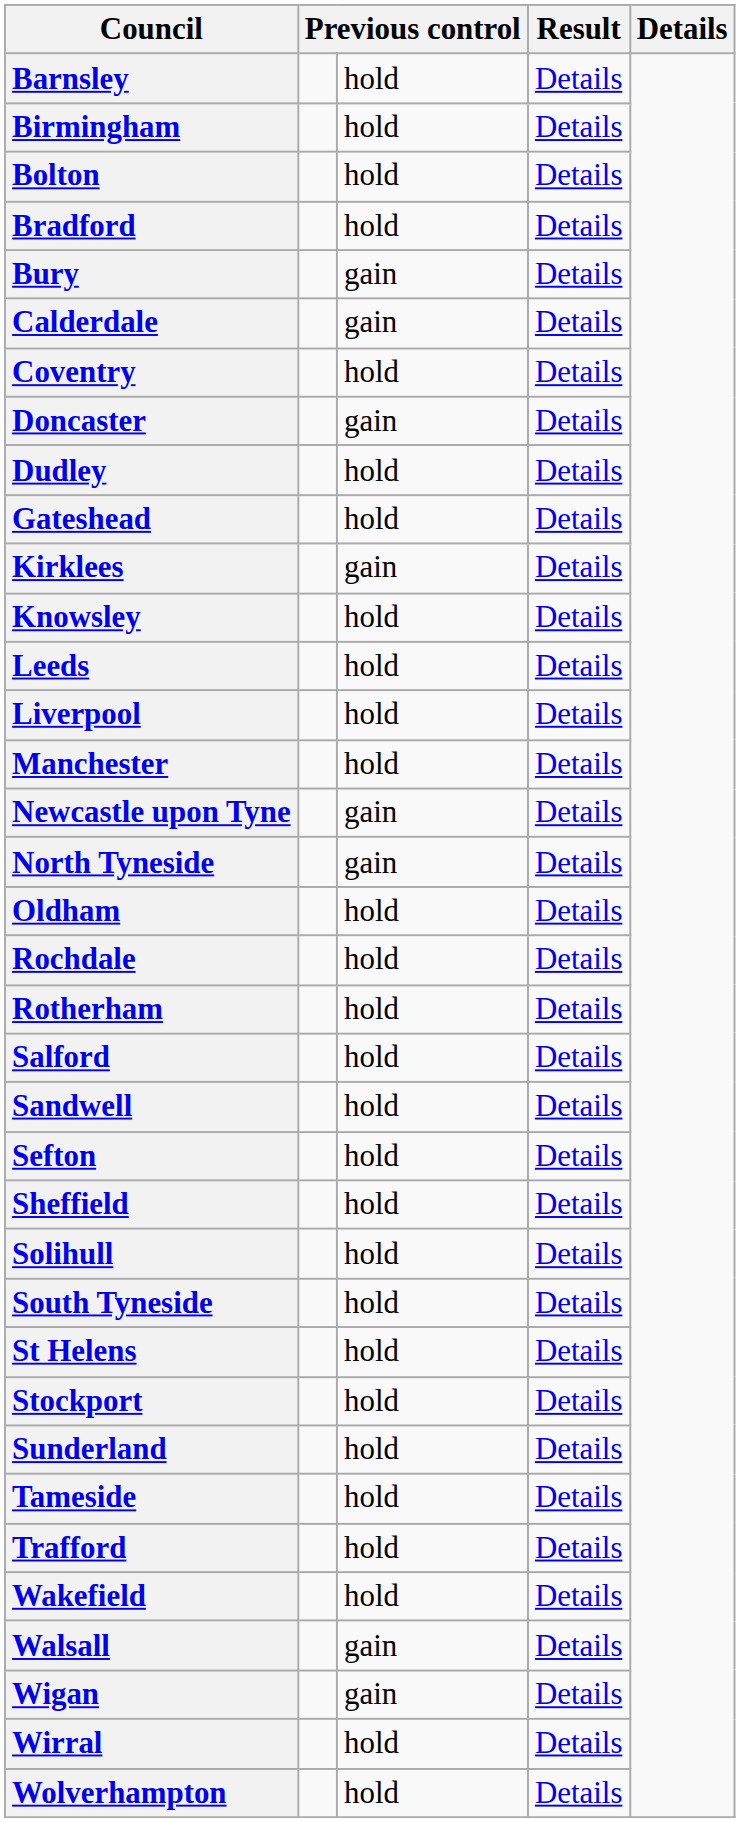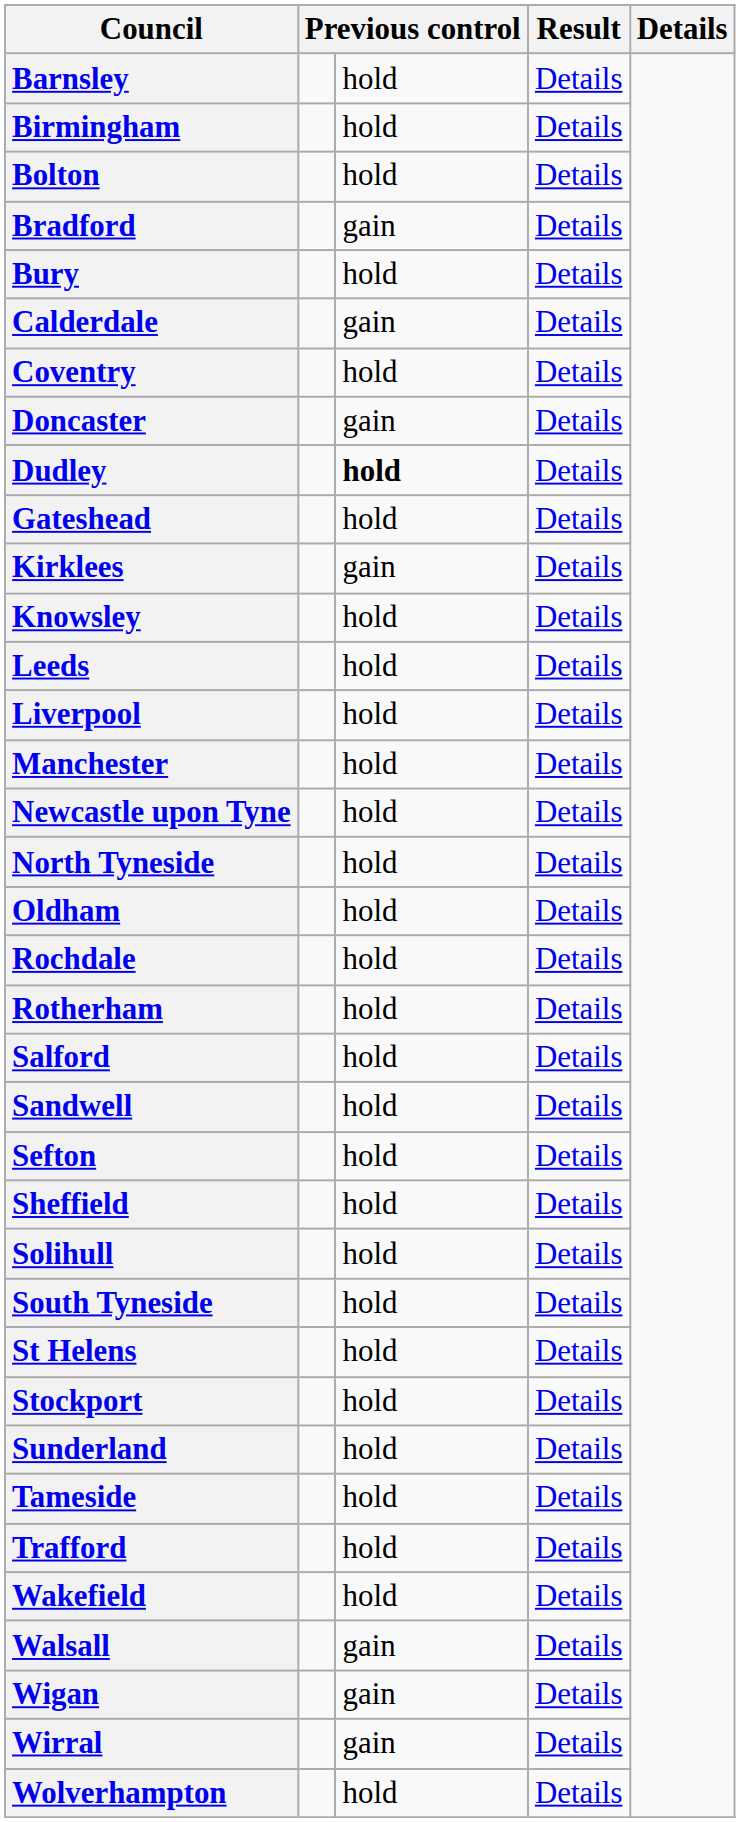 <table class="wikitable sortable" border="1">
 <tr>
 <th scope="col">Council</th>
 <th colspan=2>Previous control</th>
 <th colspan=2>Result</th>
 <th class="unsortable" scope="col">Details</th>
 </tr>
 <tr>
 <th scope="row" style="text-align: left;"><a href='#'>Barnsley</a></th>
 <td></td>
 <td> hold</td>
 <td><a href='#'>Details</a></td>
 </tr>
 <tr>
 <th scope="row" style="text-align: left;"><a href='#'>Birmingham</a></th>
 <td></td>
 <td> hold</td>
 <td><a href='#'>Details</a></td>
 </tr>
 <tr>
 <th scope="row" style="text-align: left;"><a href='#'>Bolton</a></th>
 <td></td>
 <td> hold</td>
 <td><a href='#'>Details</a></td>
 </tr>
 <tr>
 <th scope="row" style="text-align: left;"><a href='#'>Bradford</a></th>
 <td></td>
-<td> hold</td>
+<td> gain</td>
 <td><a href='#'>Details</a></td>
 </tr>
 <tr>
 <th scope="row" style="text-align: left;"><a href='#'>Bury</a></th>
 <td></td>
-<td> gain</td>
+<td> hold</td>
 <td><a href='#'>Details</a></td>
 </tr>
 <tr>
 <th scope="row" style="text-align: left;"><a href='#'>Calderdale</a></th>
 <td></td>
 <td> gain</td>
 <td><a href='#'>Details</a></td>
 </tr>
 <tr>
 <th scope="row" style="text-align: left;"><a href='#'>Coventry</a></th>
 <td></td>
 <td> hold</td>
 <td><a href='#'>Details</a></td>
 </tr>
 <tr>
 <th scope="row" style="text-align: left;"><a href='#'>Doncaster</a></th>
 <td></td>
 <td> gain</td>
 <td><a href='#'>Details</a></td>
 </tr>
 <tr>
 <th scope="row" style="text-align: left;"><a href='#'>Dudley</a></th>
 <td></td>
-<td> hold</td>
+<td><strong> hold</strong></td>
 <td><a href='#'>Details</a></td>
 </tr>
 <tr>
 <th scope="row" style="text-align: left;"><a href='#'>Gateshead</a></th>
 <td></td>
 <td> hold</td>
 <td><a href='#'>Details</a></td>
 </tr>
 <tr>
 <th scope="row" style="text-align: left;"><a href='#'>Kirklees</a></th>
 <td></td>
 <td> gain</td>
 <td><a href='#'>Details</a></td>
 </tr>
 <tr>
 <th scope="row" style="text-align: left;"><a href='#'>Knowsley</a></th>
 <td></td>
 <td> hold</td>
 <td><a href='#'>Details</a></td>
 </tr>
 <tr>
 <th scope="row" style="text-align: left;"><a href='#'>Leeds</a></th>
 <td></td>
 <td> hold</td>
 <td><a href='#'>Details</a></td>
 </tr>
 <tr>
 <th scope="row" style="text-align: left;"><a href='#'>Liverpool</a></th>
 <td></td>
 <td> hold</td>
 <td><a href='#'>Details</a></td>
 </tr>
 <tr>
 <th scope="row" style="text-align: left;"><a href='#'>Manchester</a></th>
 <td></td>
 <td> hold</td>
 <td><a href='#'>Details</a></td>
 </tr>
 <tr>
 <th scope="row" style="text-align: left;"><a href='#'>Newcastle upon Tyne</a></th>
 <td></td>
-<td> gain</td>
+<td> hold</td>
 <td><a href='#'>Details</a></td>
 </tr>
 <tr>
 <th scope="row" style="text-align: left;"><a href='#'>North Tyneside</a></th>
 <td></td>
-<td> gain</td>
+<td> hold</td>
 <td><a href='#'>Details</a></td>
 </tr>
 <tr>
 <th scope="row" style="text-align: left;"><a href='#'>Oldham</a></th>
 <td></td>
 <td> hold</td>
 <td><a href='#'>Details</a></td>
 </tr>
 <tr>
 <th scope="row" style="text-align: left;"><a href='#'>Rochdale</a></th>
 <td></td>
 <td> hold</td>
 <td><a href='#'>Details</a></td>
 </tr>
 <tr>
 <th scope="row" style="text-align: left;"><a href='#'>Rotherham</a></th>
 <td></td>
 <td> hold</td>
 <td><a href='#'>Details</a></td>
 </tr>
 <tr>
 <th scope="row" style="text-align: left;"><a href='#'>Salford</a></th>
 <td></td>
 <td> hold</td>
 <td><a href='#'>Details</a></td>
 </tr>
 <tr>
 <th scope="row" style="text-align: left;"><a href='#'>Sandwell</a></th>
 <td></td>
 <td> hold</td>
 <td><a href='#'>Details</a></td>
 </tr>
 <tr>
 <th scope="row" style="text-align: left;"><a href='#'>Sefton</a></th>
 <td></td>
 <td> hold</td>
 <td><a href='#'>Details</a></td>
 </tr>
 <tr>
 <th scope="row" style="text-align: left;"><a href='#'>Sheffield</a></th>
 <td></td>
 <td> hold</td>
 <td><a href='#'>Details</a></td>
 </tr>
 <tr>
 <th scope="row" style="text-align: left;"><a href='#'>Solihull</a></th>
 <td></td>
 <td> hold</td>
 <td><a href='#'>Details</a></td>
 </tr>
 <tr>
 <th scope="row" style="text-align: left;"><a href='#'>South Tyneside</a></th>
 <td></td>
 <td> hold</td>
 <td><a href='#'>Details</a></td>
 </tr>
 <tr>
 <th scope="row" style="text-align: left;"><a href='#'>St Helens</a></th>
 <td></td>
 <td> hold</td>
 <td><a href='#'>Details</a></td>
 </tr>
 <tr>
 <th scope="row" style="text-align: left;"><a href='#'>Stockport</a></th>
 <td></td>
 <td> hold</td>
 <td><a href='#'>Details</a></td>
 </tr>
 <tr>
 <th scope="row" style="text-align: left;"><a href='#'>Sunderland</a></th>
 <td></td>
 <td> hold</td>
 <td><a href='#'>Details</a></td>
 </tr>
 <tr>
 <th scope="row" style="text-align: left;"><a href='#'>Tameside</a></th>
 <td></td>
 <td> hold</td>
 <td><a href='#'>Details</a></td>
 </tr>
 <tr>
 <th scope="row" style="text-align: left;"><a href='#'>Trafford</a></th>
 <td></td>
 <td> hold</td>
 <td><a href='#'>Details</a></td>
 </tr>
 <tr>
 <th scope="row" style="text-align: left;"><a href='#'>Wakefield</a></th>
 <td></td>
 <td> hold</td>
 <td><a href='#'>Details</a></td>
 </tr>
 <tr>
 <th scope="row" style="text-align: left;"><a href='#'>Walsall</a></th>
 <td></td>
 <td> gain</td>
 <td><a href='#'>Details</a></td>
 </tr>
 <tr>
 <th scope="row" style="text-align: left;"><a href='#'>Wigan</a></th>
 <td></td>
 <td> gain</td>
 <td><a href='#'>Details</a></td>
 </tr>
 <tr>
 <th scope="row" style="text-align: left;"><a href='#'>Wirral</a></th>
 <td></td>
-<td> hold</td>
+<td> gain</td>
 <td><a href='#'>Details</a></td>
 </tr>
 <tr>
 <th scope="row" style="text-align: left;"><a href='#'>Wolverhampton</a></th>
 <td></td>
 <td> hold</td>
 <td><a href='#'>Details</a></td>
 </tr>
 </table>
